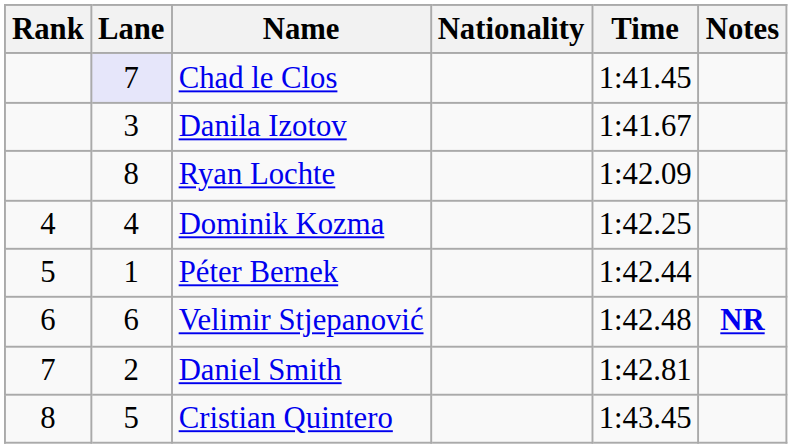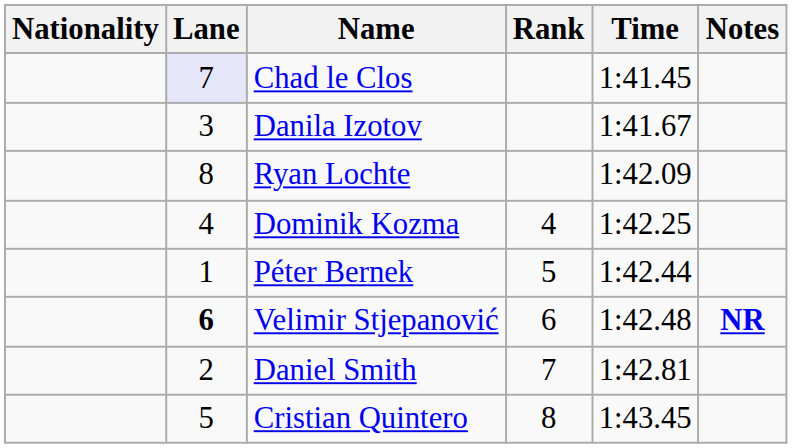 <table class="wikitable sortable" style="text-align:center">
 <tr>
-<th>Rank</th>
+<th>Nationality</th>
 <th>Lane</th>
 <th>Name</th>
-<th>Nationality</th>
+<th>Rank</th>
 <th>Time</th>
 <th>Notes</th>
 </tr>
 <tr>
-<td></td>
+<td align=left></td>
 <td style="background: lavender;">7</td>
 <td align=left><a href='#'>Chad le Clos</a></td>
-<td align=left></td>
+<td></td>
 <td>1:41.45</td>
 <td></td>
 </tr>
 <tr>
-<td></td>
+<td align=left></td>
 <td>3</td>
 <td align=left><a href='#'>Danila Izotov</a></td>
-<td align=left></td>
+<td></td>
 <td>1:41.67</td>
 <td></td>
 </tr>
 <tr>
-<td></td>
+<td align=left></td>
 <td>8</td>
 <td align=left><a href='#'>Ryan Lochte</a></td>
-<td align=left></td>
+<td></td>
 <td>1:42.09</td>
 <td></td>
 </tr>
 <tr>
-<td>4</td>
+<td align=left></td>
 <td>4</td>
 <td align=left><a href='#'>Dominik Kozma</a></td>
-<td align=left></td>
+<td>4</td>
 <td>1:42.25</td>
 <td></td>
 </tr>
 <tr>
-<td>5</td>
+<td align=left></td>
 <td>1</td>
 <td align=left><a href='#'>Péter Bernek</a></td>
-<td align=left></td>
+<td>5</td>
 <td>1:42.44</td>
 <td></td>
 </tr>
 <tr>
+<td align=left></td>
+<td><strong>6</strong></td>
+<td align=left><a href='#'>Velimir Stjepanović</a></td>
 <td>6</td>
-<td>6</td>
-<td align=left><a href='#'>Velimir Stjepanović</a></td>
-<td align=left></td>
 <td>1:42.48</td>
 <td><strong><a href='#'>NR</a></strong></td>
 </tr>
 <tr>
-<td>7</td>
+<td align=left></td>
 <td>2</td>
 <td align=left><a href='#'>Daniel Smith</a></td>
-<td align=left></td>
+<td>7</td>
 <td>1:42.81</td>
 <td></td>
 </tr>
 <tr>
-<td>8</td>
+<td align=left></td>
 <td>5</td>
 <td align=left><a href='#'>Cristian Quintero</a></td>
-<td align=left></td>
+<td>8</td>
 <td>1:43.45</td>
 <td></td>
 </tr>
 </table>
